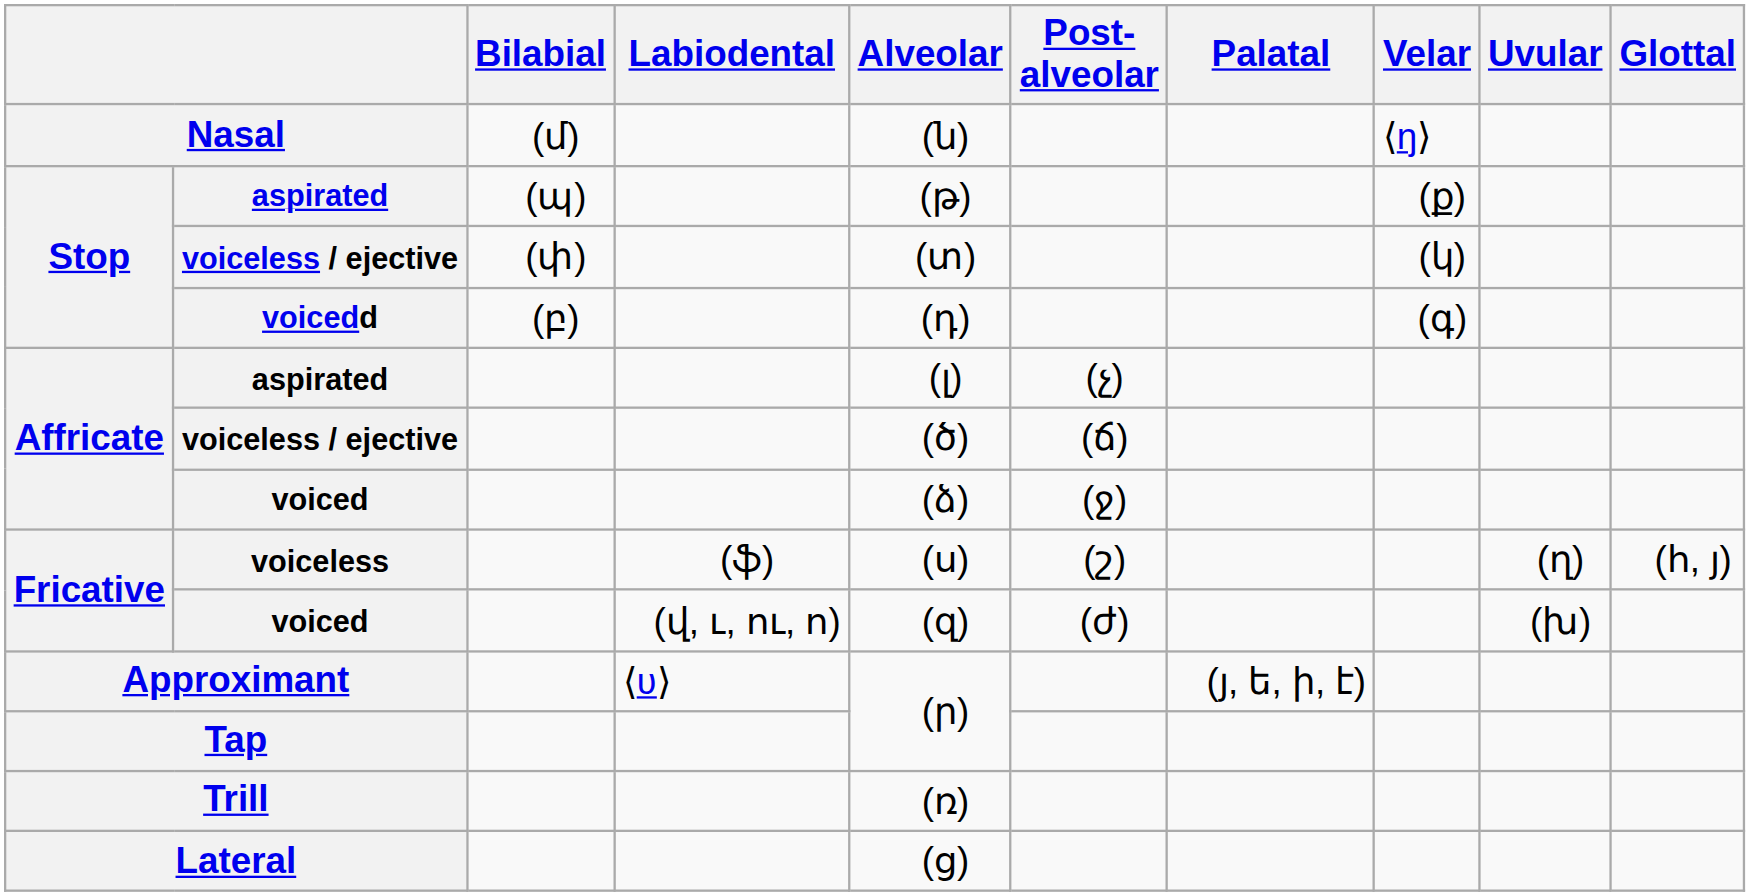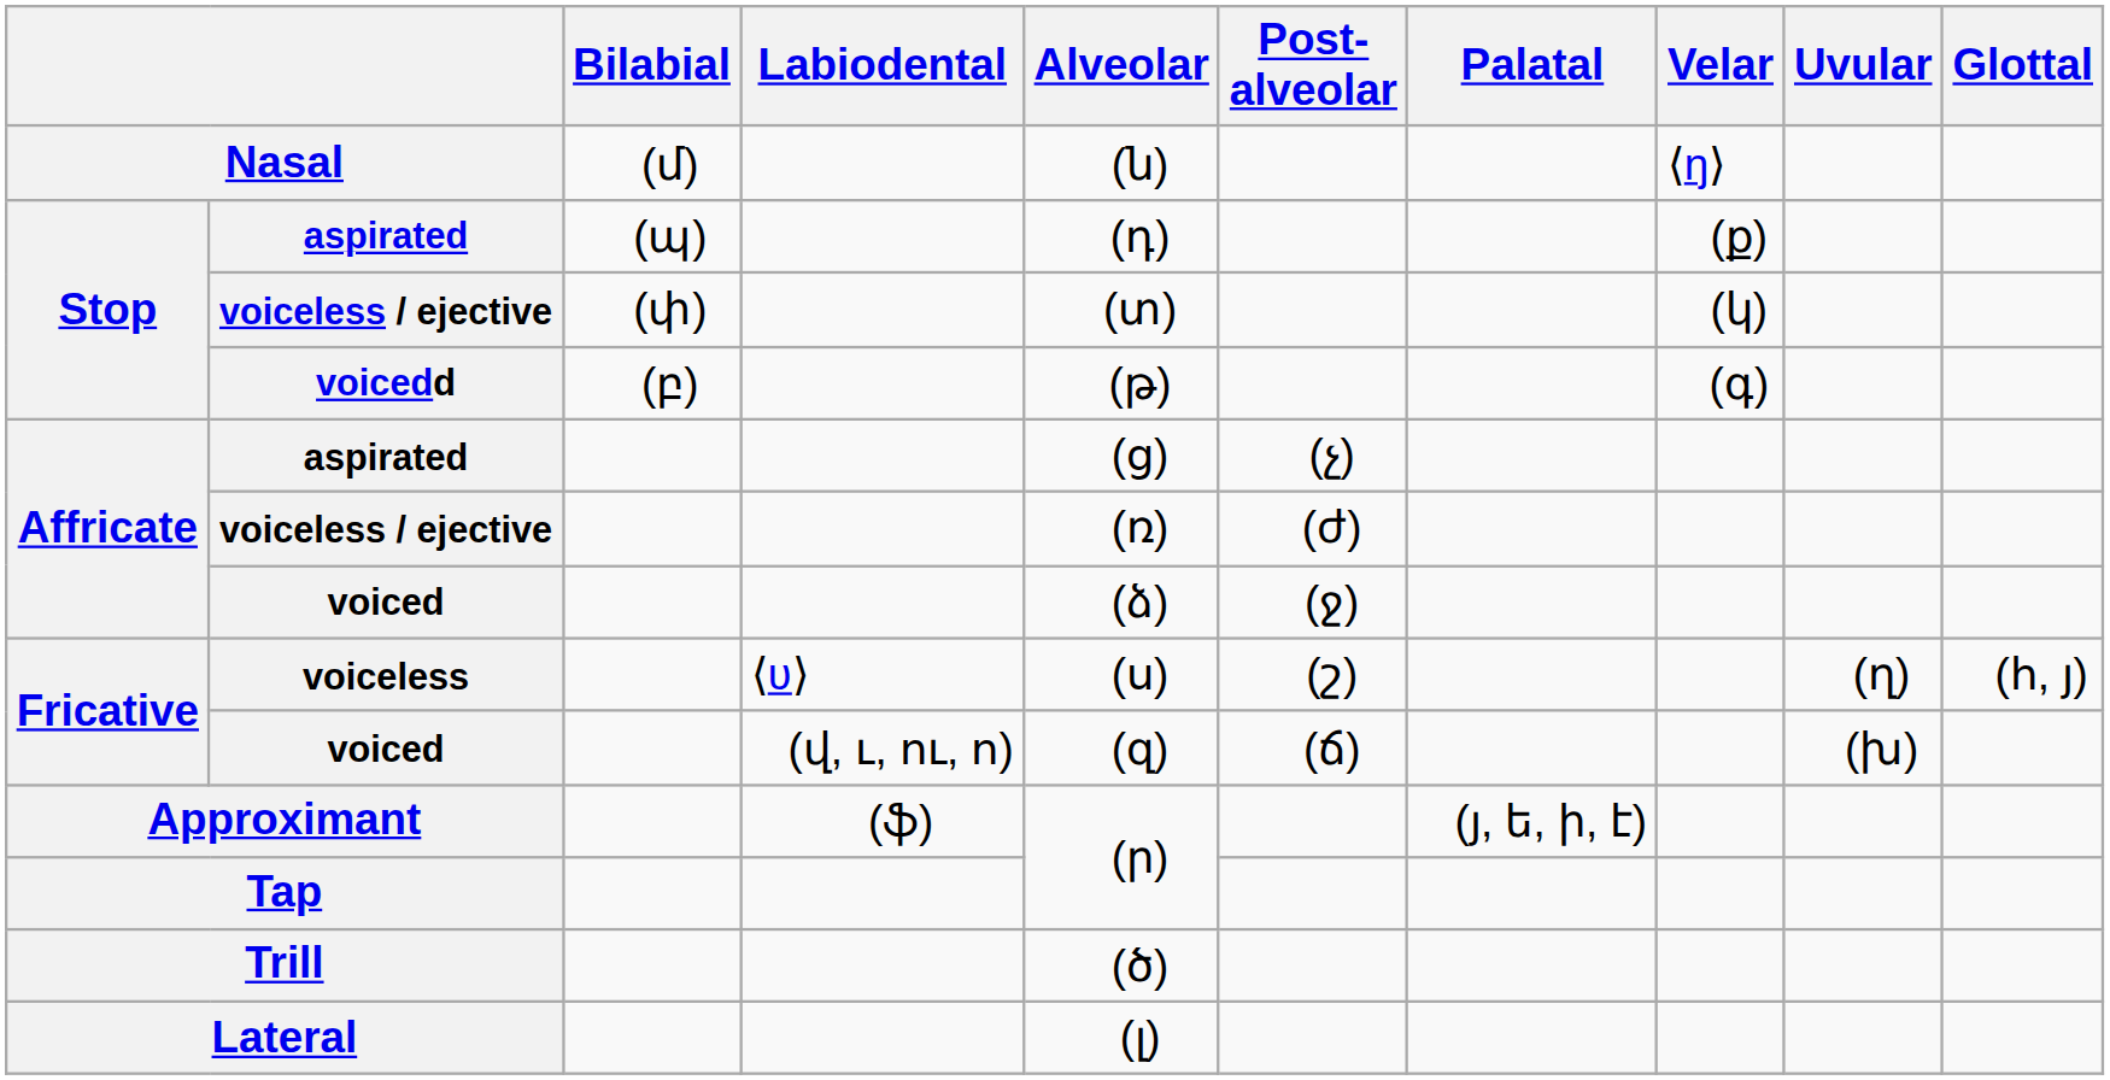 <table class="wikitable">
 <tr>
 <th colspan=2> </th>
 <th><a href='#'>Bilabial</a></th>
 <th><a href='#'>Labiodental</a></th>
 <th><a href='#'>Alveolar</a></th>
 <th><a href='#'>Post-<br>alveolar</a></th>
 <th><a href='#'>Palatal</a></th>
 <th><a href='#'>Velar</a></th>
 <th><a href='#'>Uvular</a></th>
 <th><a href='#'>Glottal</a></th>
 </tr>
 <tr>
 <th colspan=2><a href='#'>Nasal</a></th>
 <td class="nounderlines" style="text-align:center;">   (մ)</td>
 <td> </td>
 <td class="nounderlines" style="text-align:center;">   (ն)</td>
 <td> </td>
 <td> </td>
 <td>⟨<a href='#'>ŋ</a>⟩</td>
 <td> </td>
 <td> </td>
 </tr>
 <tr>
 <th rowspan=3><a href='#'>Stop</a></th>
 <th><small> <a href='#'>aspirated</a></small></th>
 <td class="nounderlines" style="text-align:center;">   (պ)</td>
 <td> </td>
-<td class="nounderlines" style="text-align:center;">   (թ)</td>
+<td class="nounderlines" style="text-align:center;">   (դ)</td>
 <td> </td>
 <td> </td>
 <td class="nounderlines" style="text-align:center;">   (ք)</td>
 <td> </td>
 <td> </td>
 </tr>
 <tr>
 <th><small><a href='#'>voiceless</a> / ejective</small></th>
 <td class="nounderlines" style="text-align:center;">   (փ)</td>
 <td> </td>
 <td class="nounderlines" style="text-align:center;">   (տ)</td>
 <td> </td>
 <td> </td>
 <td class="nounderlines" style="text-align:center;">   (կ)</td>
 <td> </td>
 <td> </td>
 </tr>
 <tr>
 <th><small><a href='#'>voiced</a>d</small></th>
 <td class="nounderlines" style="text-align:center;">   (բ)</td>
 <td> </td>
-<td class="nounderlines" style="text-align:center;">   (դ)</td>
+<td class="nounderlines" style="text-align:center;">   (թ)</td>
 <td> </td>
 <td> </td>
 <td class="nounderlines" style="text-align:center;">   (գ)</td>
 <td> </td>
 <td> </td>
 </tr>
 <tr>
 <th rowspan=3><a href='#'>Affricate</a></th>
 <th><small>aspirated</small></th>
 <td> </td>
 <td> </td>
-<td class="nounderlines" style="text-align:center;">   (լ)</td>
+<td class="nounderlines" style="text-align:center;">   (ց)</td>
 <td class="nounderlines" style="text-align:center;">   (չ)</td>
 <td> </td>
 <td> </td>
 <td> </td>
 <td> </td>
 </tr>
 <tr>
 <th><small>voiceless / ejective</small></th>
 <td> </td>
 <td> </td>
-<td class="nounderlines" style="text-align:center;">   (ծ)</td>
-<td class="nounderlines" style="text-align:center;">   (ճ)</td>
+<td class="nounderlines" style="text-align:center;">   (ռ)</td>
+<td class="nounderlines" style="text-align:center;">   (ժ)</td>
 <td> </td>
 <td> </td>
 <td> </td>
 <td> </td>
 </tr>
 <tr>
 <th><small>voiced</small></th>
 <td> </td>
 <td> </td>
 <td class="nounderlines" style="text-align:center;">   (ձ)</td>
 <td class="nounderlines" style="text-align:center;">   (ջ)</td>
 <td> </td>
 <td> </td>
 <td> </td>
 <td> </td>
 </tr>
 <tr>
 <th rowspan=2><a href='#'>Fricative</a></th>
 <th><small>voiceless</small></th>
 <td> </td>
-<td class="nounderlines" style="text-align:center;">   (ֆ)</td>
+<td>⟨<a href='#'>ʋ</a>⟩</td>
 <td class="nounderlines" style="text-align:center;">   (ս)</td>
 <td class="nounderlines" style="text-align:center;">   (շ)</td>
 <td> </td>
 <td> </td>
 <td class="nounderlines" style="text-align:center;">   (ղ)</td>
 <td class="nounderlines" style="text-align:center;">   (հ, յ)</td>
 </tr>
 <tr>
 <th><small>voiced</small></th>
 <td> </td>
 <td class="nounderlines" style="text-align:center;">   (վ, ւ, ու, ո)</td>
 <td class="nounderlines" style="text-align:center;">   (զ)</td>
-<td class="nounderlines" style="text-align:center;">   (ժ)</td>
+<td class="nounderlines" style="text-align:center;">   (ճ)</td>
 <td> </td>
 <td> </td>
 <td class="nounderlines" style="text-align:center;">   (խ)</td>
 <td> </td>
 </tr>
 <tr>
 <th colspan=2><a href='#'>Approximant</a></th>
 <td> </td>
-<td>⟨<a href='#'>ʋ</a>⟩</td>
+<td class="nounderlines" style="text-align:center;">   (ֆ)</td>
 <td rowspan=2 align=center>   (ր)</td>
 <td> </td>
 <td class="nounderlines" style="text-align:center;">   (յ, ե, ի, է)</td>
 <td> </td>
 <td> </td>
 <td> </td>
 </tr>
 <tr>
 <th colspan=2><a href='#'>Tap</a></th>
 <td> </td>
 <td> </td>
 <td> </td>
 <td> </td>
 <td> </td>
 <td> </td>
 <td> </td>
 </tr>
 <tr>
 <th colspan=2><a href='#'>Trill</a></th>
 <td> </td>
 <td> </td>
-<td class="nounderlines" style="text-align:center;">   (ռ)</td>
+<td class="nounderlines" style="text-align:center;">   (ծ)</td>
 <td> </td>
 <td> </td>
 <td> </td>
 <td> </td>
 <td> </td>
 </tr>
 <tr>
 <th colspan=2><a href='#'>Lateral</a></th>
 <td> </td>
 <td> </td>
-<td class="nounderlines" style="text-align:center;">   (ց)</td>
+<td class="nounderlines" style="text-align:center;">   (լ)</td>
 <td> </td>
 <td> </td>
 <td> </td>
 <td> </td>
 <td> </td>
 </tr>
 </table>
